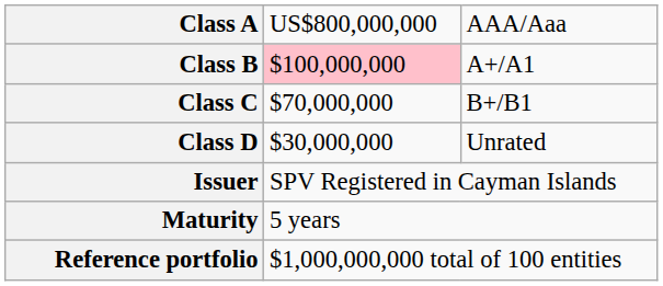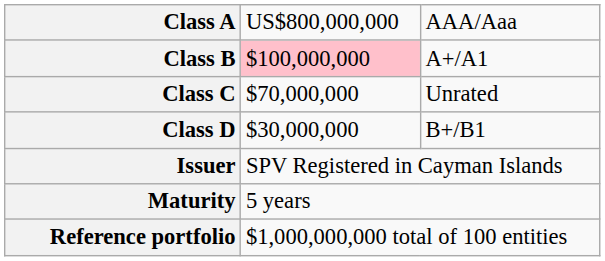 <table class="wikitable">
 <tr>
 <th style="width:160px;text-align:right">Class A</th>
 <td style="width:120px">US$800,000,000</td>
 <td style="width:120px">AAA/Aaa</td>
 </tr>
 <tr>
 <th style="text-align:right">Class B</th>
 <td style="background: pink;">$100,000,000</td>
 <td>A+/A1</td>
 </tr>
 <tr>
 <th style="text-align:right">Class C</th>
 <td>$70,000,000</td>
-<td>B+/B1</td>
+<td>Unrated</td>
 </tr>
 <tr>
 <th style="text-align:right">Class D</th>
 <td>$30,000,000</td>
-<td>Unrated</td>
+<td>B+/B1</td>
 </tr>
 <tr>
 <th style="text-align:right">Issuer</th>
 <td colspan="2">SPV Registered in Cayman Islands</td>
 </tr>
 <tr>
 <th style="text-align:right">Maturity</th>
 <td colspan="2">5 years</td>
 </tr>
 <tr>
 <th style="text-align:right">Reference portfolio</th>
 <td colspan="2">$1,000,000,000 total of 100 entities</td>
 </tr>
 </table>
